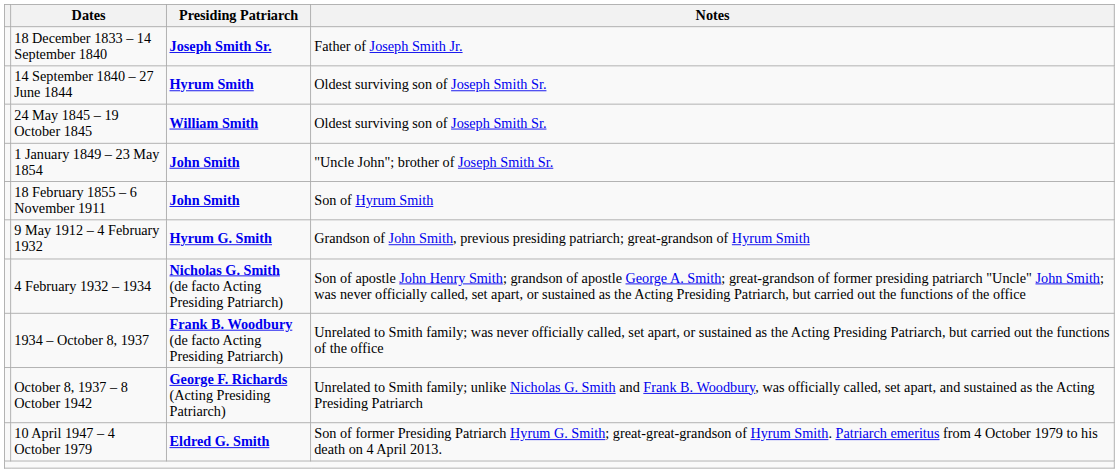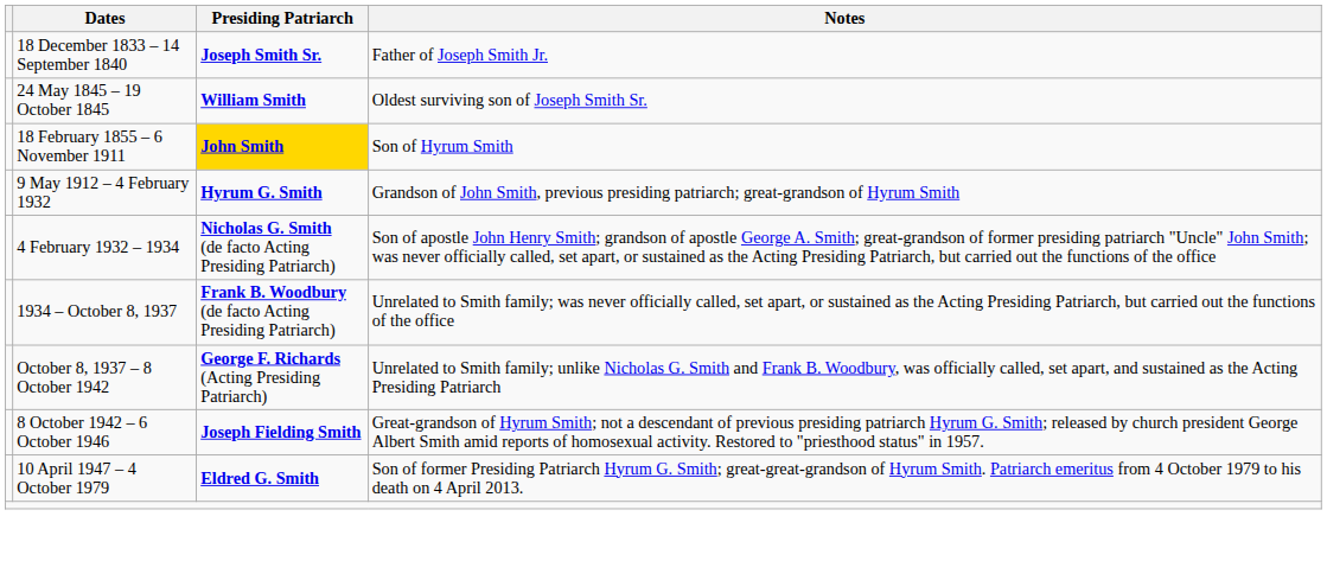 <table class="wikitable">
 <tr>
 <th></th>
 <th>Dates</th>
 <th>Presiding Patriarch</th>
 <th>Notes</th>
 </tr>
 <tr>
 <td></td>
 <td>18 December 1833 – 14 September 1840</td>
 <td><strong><a href='#'>Joseph Smith Sr.</a></strong></td>
 <td>Father of <a href='#'>Joseph Smith Jr.</a></td>
 </tr>
 <tr>
 <td></td>
-<td>14 September 1840 – 27 June 1844</td>
-<td><strong><a href='#'>Hyrum Smith</a></strong></td>
-<td>Oldest surviving son of <a href='#'>Joseph Smith Sr.</a></td>
-</tr>
-<tr>
-<td></td>
 <td>24 May 1845 – 19 October 1845</td>
 <td><strong><a href='#'>William Smith</a></strong></td>
 <td>Oldest surviving son of <a href='#'>Joseph Smith Sr.</a></td>
 </tr>
 <tr>
 <td></td>
-<td>1 January 1849 – 23 May 1854</td>
-<td><strong><a href='#'>John Smith</a></strong></td>
-<td>"Uncle John"; brother of <a href='#'>Joseph Smith Sr.</a></td>
-</tr>
-<tr>
-<td></td>
 <td>18 February 1855 – 6 November 1911</td>
-<td><strong><a href='#'>John Smith</a></strong></td>
+<td style="background: gold;"><strong><a href='#'>John Smith</a></strong></td>
 <td>Son of <a href='#'>Hyrum Smith</a></td>
 </tr>
 <tr>
 <td></td>
 <td>9 May 1912 – 4 February 1932</td>
 <td><strong><a href='#'>Hyrum G. Smith</a></strong></td>
 <td>Grandson of <a href='#'>John Smith</a>, previous presiding patriarch; great-grandson of <a href='#'>Hyrum Smith</a></td>
 </tr>
 <tr>
 <td></td>
 <td>4 February 1932 – 1934</td>
 <td><strong><a href='#'>Nicholas G. Smith</a></strong><br>(de facto Acting Presiding Patriarch)</td>
 <td>Son of apostle <a href='#'>John Henry Smith</a>; grandson of apostle <a href='#'>George A. Smith</a>; great-grandson of former presiding patriarch "Uncle" <a href='#'>John Smith</a>; was never officially called, set apart, or sustained as the Acting Presiding Patriarch, but carried out the functions of the office</td>
 </tr>
 <tr>
 <td></td>
 <td>1934 – October 8, 1937</td>
 <td><strong><a href='#'>Frank B. Woodbury</a></strong><br>(de facto Acting Presiding Patriarch)</td>
 <td>Unrelated to Smith family; was never officially called, set apart, or sustained as the Acting Presiding Patriarch, but carried out the functions of the office</td>
 </tr>
 <tr>
 <td></td>
 <td>October 8, 1937 – 8 October 1942</td>
 <td><strong><a href='#'>George F. Richards</a></strong><br>(Acting Presiding Patriarch)</td>
 <td>Unrelated to Smith family; unlike <a href='#'>Nicholas G. Smith</a> and <a href='#'>Frank B. Woodbury</a>, was officially called, set apart, and sustained as the Acting Presiding Patriarch</td>
 </tr>
 <tr>
 <td></td>
+<td>8 October 1942 – 6 October 1946</td>
+<td><strong><a href='#'>Joseph Fielding Smith</a></strong><br></td>
+<td>Great-grandson of <a href='#'>Hyrum Smith</a>; not a descendant of previous presiding patriarch <a href='#'>Hyrum G. Smith</a>; released by church president George Albert Smith amid reports of homosexual activity. Restored to "priesthood status" in 1957.</td>
+</tr>
+<tr>
+<td></td>
 <td>10 April 1947 – 4 October 1979</td>
 <td><strong><a href='#'>Eldred G. Smith</a></strong></td>
 <td>Son of former Presiding Patriarch <a href='#'>Hyrum G. Smith</a>; great-great-grandson of <a href='#'>Hyrum Smith</a>. <a href='#'>Patriarch emeritus</a> from 4 October 1979 to his death on 4 April 2013.</td>
 </tr>
 <tr>
 <td colspan = "4"></td>
 </tr>
 </table>
